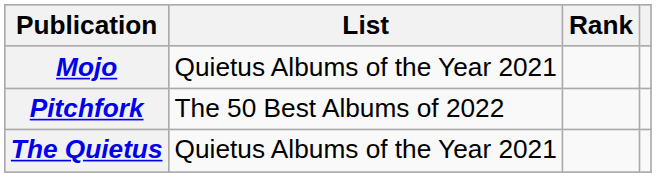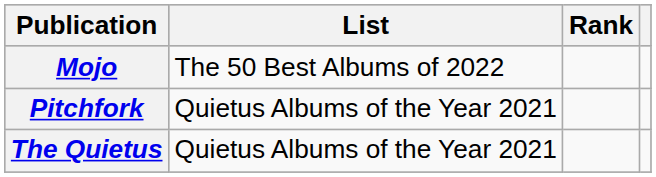 <table class="wikitable sortable plainrowheaders">
 <tr>
 <th scope="col">Publication</th>
 <th scope="col">List</th>
 <th scope="col">Rank</th>
 <th scope="col" class="unsortable"></th>
 </tr>
 <tr>
 <th scope="row"><em><a href='#'>Mojo</a></em></th>
-<td>Quietus Albums of the Year 2021</td>
+<td>The 50 Best Albums of 2022</td>
 <td></td>
 <td></td>
 </tr>
 <tr>
 <th scope="row"><em><a href='#'>Pitchfork</a></em></th>
-<td>The 50 Best Albums of 2022</td>
+<td>Quietus Albums of the Year 2021</td>
 <td></td>
 <td></td>
 </tr>
 <tr>
 <th scope="row"><em><a href='#'>The Quietus</a></em></th>
 <td>Quietus Albums of the Year 2021</td>
 <td></td>
 <td></td>
 </tr>
 </table>
